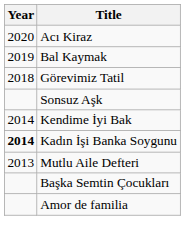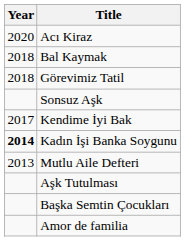 <table class="wikitable">
 <tr>
 <th>Year</th>
 <th>Title</th>
 </tr>
 <tr>
 <td>2020</td>
 <td>Acı Kiraz</td>
 </tr>
 <tr>
-<td>2019</td>
+<td>2018</td>
 <td>Bal Kaymak</td>
 </tr>
 <tr>
 <td>2018</td>
 <td>Görevimiz Tatil</td>
 </tr>
 <tr>
 <td></td>
 <td>Sonsuz Aşk</td>
 </tr>
 <tr>
-<td>2014</td>
+<td>2017</td>
 <td>Kendime İyi Bak</td>
 </tr>
 <tr>
 <td><strong>2014</strong></td>
 <td>Kadın İşi Banka Soygunu</td>
 </tr>
 <tr>
 <td>2013</td>
 <td>Mutlu Aile Defteri</td>
 </tr>
 <tr>
 <td></td>
+<td>Aşk Tutulması</td>
+</tr>
+<tr>
+<td></td>
 <td>Başka Semtin Çocukları</td>
 </tr>
 <tr>
 <td></td>
 <td>Amor de familia</td>
 </tr>
 </table>
